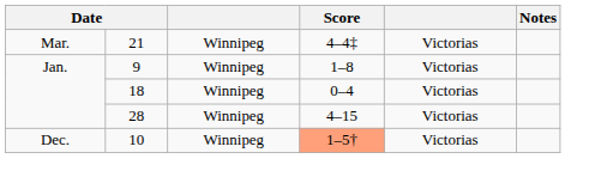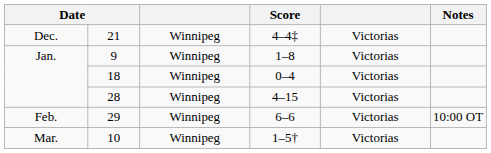 <table class="wikitable">
 <tr>
 <th colspan="2" style="width:10em">Date</th>
 <th style="width:8em"> </th>
 <th style="width:5em">Score</th>
 <th style="width:8em"> </th>
 <th>Notes</th>
 </tr>
 <tr align="center">
-<td>Mar.</td>
+<td>Dec.</td>
 <td>21</td>
 <td>Winnipeg</td>
 <td>4–4‡</td>
 <td>Victorias</td>
 <td> </td>
 </tr>
 <tr align="center">
 <td rowspan="3" valign="top">Jan.</td>
 <td>9</td>
 <td>Winnipeg</td>
 <td>1–8</td>
 <td>Victorias</td>
 <td> </td>
 </tr>
 <tr align="center">
 <td>18</td>
 <td>Winnipeg</td>
 <td>0–4</td>
 <td>Victorias</td>
 <td> </td>
 </tr>
 <tr align="center">
 <td>28</td>
 <td>Winnipeg</td>
 <td>4–15</td>
 <td>Victorias</td>
 <td> </td>
 </tr>
 <tr align="center">
-<td>Dec.</td>
+<td>Feb.</td>
+<td>29</td>
+<td>Winnipeg</td>
+<td>6–6</td>
+<td>Victorias</td>
+<td>10:00 OT</td>
+</tr>
+<tr align="center">
+<td>Mar.</td>
 <td>10</td>
 <td>Winnipeg</td>
-<td style="background: lightsalmon;">1–5†</td>
+<td>1–5†</td>
 <td>Victorias</td>
 <td> </td>
 </tr>
 </table>
